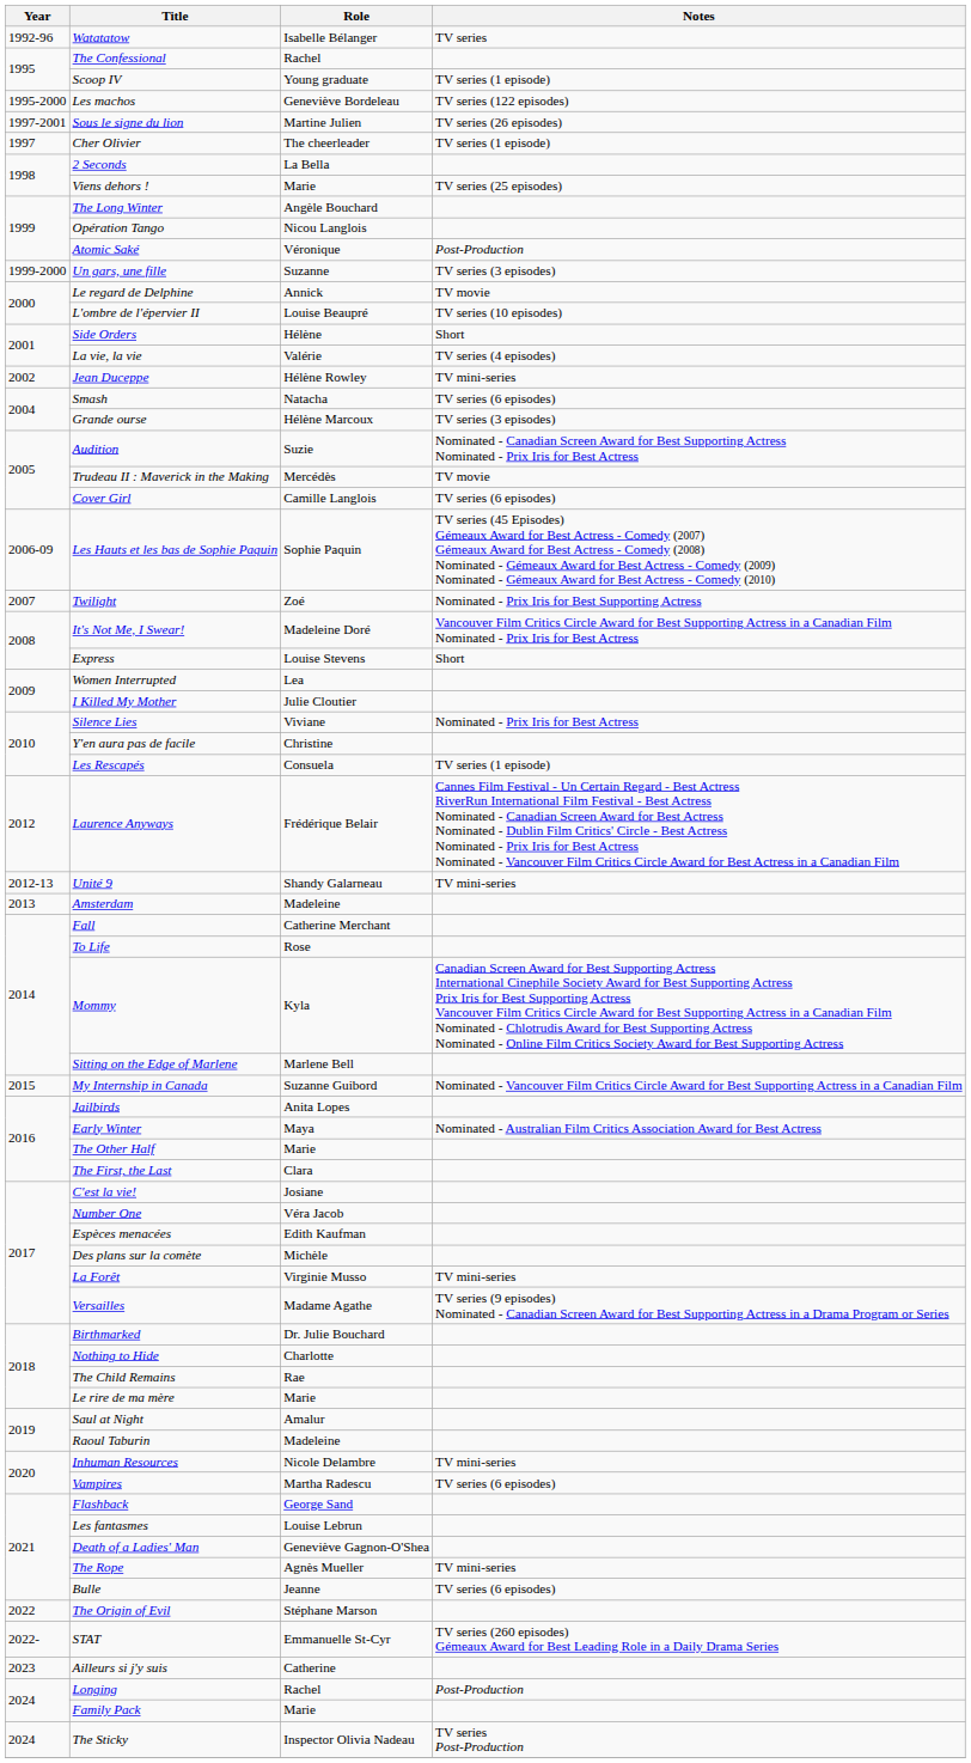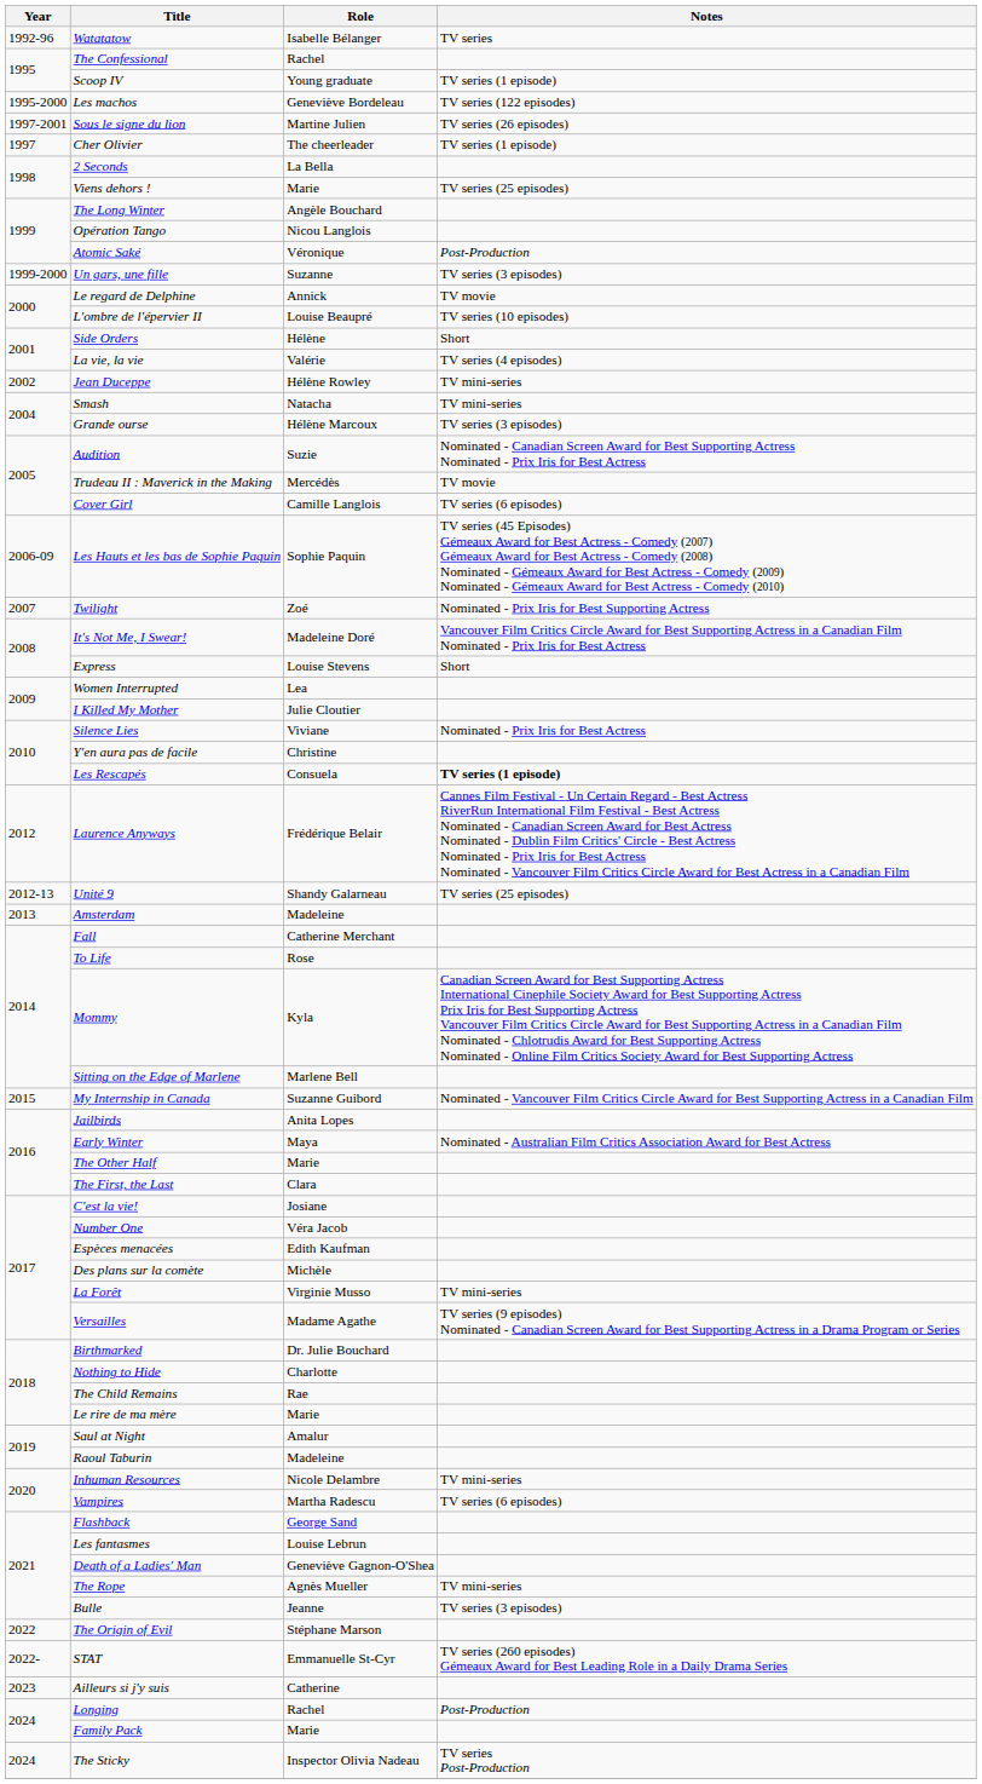 <table class="wikitable">
 <tr>
 <th>Year</th>
 <th>Title</th>
 <th>Role</th>
 <th>Notes</th>
 </tr>
 <tr>
 <td>1992-96</td>
 <td><em><a href='#'>Watatatow</a></em></td>
 <td>Isabelle Bélanger</td>
 <td>TV series</td>
 </tr>
 <tr>
 <td rowspan=2>1995</td>
 <td><em><a href='#'>The Confessional</a></em></td>
 <td>Rachel</td>
 <td></td>
 </tr>
 <tr>
 <td><em>Scoop IV</em></td>
 <td>Young graduate</td>
 <td>TV series (1 episode)</td>
 </tr>
 <tr>
 <td>1995-2000</td>
 <td><em>Les machos</em></td>
 <td>Geneviève Bordeleau</td>
 <td>TV series (122 episodes)</td>
 </tr>
 <tr>
 <td>1997-2001</td>
 <td><em><a href='#'>Sous le signe du lion</a></em></td>
 <td>Martine Julien</td>
 <td>TV series (26 episodes)</td>
 </tr>
 <tr>
 <td>1997</td>
 <td><em>Cher Olivier</em></td>
 <td>The cheerleader</td>
 <td>TV series (1 episode)</td>
 </tr>
 <tr>
 <td rowspan=2>1998</td>
 <td><em><a href='#'>2 Seconds</a></em></td>
 <td>La Bella</td>
 <td></td>
 </tr>
 <tr>
 <td><em>Viens dehors !</em></td>
 <td>Marie</td>
 <td>TV series (25 episodes)</td>
 </tr>
 <tr>
 <td rowspan=3>1999</td>
 <td><em><a href='#'>The Long Winter</a></em></td>
 <td>Angèle Bouchard</td>
 <td></td>
 </tr>
 <tr>
 <td><em>Opération Tango</em></td>
 <td>Nicou Langlois</td>
 <td></td>
 </tr>
 <tr>
 <td><em><a href='#'>Atomic Saké</a></em></td>
 <td>Véronique</td>
 <td><em>Post-Production</em></td>
 </tr>
 <tr>
 <td>1999-2000</td>
 <td><em><a href='#'>Un gars, une fille</a></em></td>
 <td>Suzanne</td>
 <td>TV series (3 episodes)</td>
 </tr>
 <tr>
 <td rowspan=2>2000</td>
 <td><em>Le regard de Delphine</em></td>
 <td>Annick</td>
 <td>TV movie</td>
 </tr>
 <tr>
 <td><em>L'ombre de l'épervier II</em></td>
 <td>Louise Beaupré</td>
 <td>TV series (10 episodes)</td>
 </tr>
 <tr>
 <td rowspan=2>2001</td>
 <td><em><a href='#'>Side Orders</a></em></td>
 <td>Hélène</td>
 <td>Short</td>
 </tr>
 <tr>
 <td><em>La vie, la vie</em></td>
 <td>Valérie</td>
 <td>TV series (4 episodes)</td>
 </tr>
 <tr>
 <td>2002</td>
 <td><em><a href='#'>Jean Duceppe</a></em></td>
 <td>Hélène Rowley</td>
 <td>TV mini-series</td>
 </tr>
 <tr>
 <td rowspan=2>2004</td>
 <td><em>Smash</em></td>
 <td>Natacha</td>
-<td>TV series (6 episodes)</td>
+<td>TV mini-series</td>
 </tr>
 <tr>
 <td><em>Grande ourse</em></td>
 <td>Hélène Marcoux</td>
 <td>TV series (3 episodes)</td>
 </tr>
 <tr>
 <td rowspan=3>2005</td>
 <td><em><a href='#'>Audition</a></em></td>
 <td>Suzie</td>
 <td>Nominated - <a href='#'>Canadian Screen Award for Best Supporting Actress</a> <br> Nominated - <a href='#'>Prix Iris for Best Actress</a></td>
 </tr>
 <tr>
 <td><em>Trudeau II : Maverick in the Making</em></td>
 <td>Mercédès</td>
 <td>TV movie</td>
 </tr>
 <tr>
 <td><em><a href='#'>Cover Girl</a></em></td>
 <td>Camille Langlois</td>
 <td>TV series (6 episodes)</td>
 </tr>
 <tr>
 <td>2006-09</td>
 <td><em><a href='#'>Les Hauts et les bas de Sophie Paquin</a></em></td>
 <td>Sophie Paquin</td>
 <td>TV series (45 Episodes)<br><a href='#'>Gémeaux Award for Best Actress - Comedy</a> (<small>2007</small>)<br><a href='#'>Gémeaux Award for Best Actress - Comedy</a> (<small>2008</small>)<br>Nominated - <a href='#'>Gémeaux Award for Best Actress - Comedy</a> (<small>2009</small>)<br>Nominated - <a href='#'>Gémeaux Award for Best Actress - Comedy</a> (<small>2010</small>)</td>
 </tr>
 <tr>
 <td>2007</td>
 <td><em><a href='#'>Twilight</a></em></td>
 <td>Zoé</td>
 <td>Nominated - <a href='#'>Prix Iris for Best Supporting Actress</a></td>
 </tr>
 <tr>
 <td rowspan=2>2008</td>
 <td><em><a href='#'>It's Not Me, I Swear!</a></em></td>
 <td>Madeleine Doré</td>
 <td><a href='#'>Vancouver Film Critics Circle Award for Best Supporting Actress in a Canadian Film</a><br>Nominated - <a href='#'>Prix Iris for Best Actress</a></td>
 </tr>
 <tr>
 <td><em>Express</em></td>
 <td>Louise Stevens</td>
 <td>Short</td>
 </tr>
 <tr>
 <td rowspan=2>2009</td>
 <td><em>Women Interrupted</em></td>
 <td>Lea</td>
 <td></td>
 </tr>
 <tr>
 <td><em><a href='#'>I Killed My Mother</a></em></td>
 <td>Julie Cloutier</td>
 <td></td>
 </tr>
 <tr>
 <td rowspan=3>2010</td>
 <td><em><a href='#'>Silence Lies</a></em></td>
 <td>Viviane</td>
 <td>Nominated - <a href='#'>Prix Iris for Best Actress</a></td>
 </tr>
 <tr>
 <td><em>Y'en aura pas de facile</em></td>
 <td>Christine</td>
 <td></td>
 </tr>
 <tr>
 <td><em><a href='#'>Les Rescapés</a></em></td>
 <td>Consuela</td>
-<td>TV series (1 episode)</td>
+<td><strong>TV series (1 episode)</strong></td>
 </tr>
 <tr>
 <td>2012</td>
 <td><em><a href='#'>Laurence Anyways</a></em></td>
 <td>Frédérique Belair</td>
 <td><a href='#'>Cannes Film Festival - Un Certain Regard - Best Actress</a><br><a href='#'>RiverRun International Film Festival - Best Actress</a><br>Nominated - <a href='#'>Canadian Screen Award for Best Actress</a><br>Nominated - <a href='#'>Dublin Film Critics' Circle - Best Actress</a><br>Nominated - <a href='#'>Prix Iris for Best Actress</a><br>Nominated - <a href='#'>Vancouver Film Critics Circle Award for Best Actress in a Canadian Film</a></td>
 </tr>
 <tr>
 <td>2012-13</td>
 <td><em><a href='#'>Unité 9</a></em></td>
 <td>Shandy Galarneau</td>
-<td>TV mini-series</td>
+<td>TV series (25 episodes)</td>
 </tr>
 <tr>
 <td>2013</td>
 <td><em><a href='#'>Amsterdam</a></em></td>
 <td>Madeleine</td>
 <td></td>
 </tr>
 <tr>
 <td rowspan=4>2014</td>
 <td><em><a href='#'>Fall</a></em></td>
 <td>Catherine Merchant</td>
 <td></td>
 </tr>
 <tr>
 <td><em><a href='#'>To Life</a></em></td>
 <td>Rose</td>
 <td></td>
 </tr>
 <tr>
 <td><em><a href='#'>Mommy</a></em></td>
 <td>Kyla</td>
 <td><a href='#'>Canadian Screen Award for Best Supporting Actress</a><br><a href='#'>International Cinephile Society Award for Best Supporting Actress</a><br><a href='#'>Prix Iris for Best Supporting Actress</a><br><a href='#'>Vancouver Film Critics Circle Award for Best Supporting Actress in a Canadian Film</a><br>Nominated - <a href='#'>Chlotrudis Award for Best Supporting Actress</a><br>Nominated - <a href='#'>Online Film Critics Society Award for Best Supporting Actress</a></td>
 </tr>
 <tr>
 <td><em><a href='#'>Sitting on the Edge of Marlene</a></em></td>
 <td>Marlene Bell</td>
 <td></td>
 </tr>
 <tr>
 <td>2015</td>
 <td><em><a href='#'>My Internship in Canada</a></em></td>
 <td>Suzanne Guibord</td>
 <td>Nominated - <a href='#'>Vancouver Film Critics Circle Award for Best Supporting Actress in a Canadian Film</a></td>
 </tr>
 <tr>
 <td rowspan=4>2016</td>
 <td><em><a href='#'>Jailbirds</a></em></td>
 <td>Anita Lopes</td>
 <td></td>
 </tr>
 <tr>
 <td><em><a href='#'>Early Winter</a></em></td>
 <td>Maya</td>
 <td>Nominated -  <a href='#'>Australian Film Critics Association Award for Best Actress</a></td>
 </tr>
 <tr>
 <td><em><a href='#'>The Other Half</a></em></td>
 <td>Marie</td>
 <td></td>
 </tr>
 <tr>
 <td><em><a href='#'>The First, the Last</a></em></td>
 <td>Clara</td>
 <td></td>
 </tr>
 <tr>
 <td rowspan=6>2017</td>
 <td><em><a href='#'>C'est la vie!</a></em></td>
 <td>Josiane</td>
 <td></td>
 </tr>
 <tr>
 <td><em><a href='#'>Number One</a></em></td>
 <td>Véra Jacob</td>
 <td></td>
 </tr>
 <tr>
 <td><em>Espèces menacées</em></td>
 <td>Edith Kaufman</td>
 <td></td>
 </tr>
 <tr>
 <td><em>Des plans sur la comète</em></td>
 <td>Michèle</td>
 <td></td>
 </tr>
 <tr>
 <td><em><a href='#'>La Forêt</a></em></td>
 <td>Virginie Musso</td>
 <td>TV mini-series</td>
 </tr>
 <tr>
 <td><em><a href='#'>Versailles</a></em></td>
 <td>Madame Agathe</td>
 <td>TV series (9 episodes)<br>Nominated - <a href='#'>Canadian Screen Award for Best Supporting Actress in a Drama Program or Series</a></td>
 </tr>
 <tr>
 <td rowspan=4>2018</td>
 <td><em><a href='#'>Birthmarked</a></em></td>
 <td>Dr. Julie Bouchard</td>
 <td></td>
 </tr>
 <tr>
 <td><em><a href='#'>Nothing to Hide</a></em></td>
 <td>Charlotte</td>
 <td></td>
 </tr>
 <tr>
 <td><em>The Child Remains</em></td>
 <td>Rae</td>
 <td></td>
 </tr>
 <tr>
 <td><em>Le rire de ma mère</em></td>
 <td>Marie</td>
 <td></td>
 </tr>
 <tr>
 <td rowspan=2>2019</td>
 <td><em>Saul at Night</em></td>
 <td>Amalur</td>
 <td></td>
 </tr>
 <tr>
 <td><em>Raoul Taburin</em></td>
 <td>Madeleine</td>
 <td></td>
 </tr>
 <tr>
 <td rowspan=2>2020</td>
 <td><em><a href='#'>Inhuman Resources</a></em></td>
 <td>Nicole Delambre</td>
 <td>TV mini-series</td>
 </tr>
 <tr>
 <td><em><a href='#'>Vampires</a></em></td>
 <td>Martha Radescu</td>
 <td>TV series (6 episodes)</td>
 </tr>
 <tr>
 <td rowspan=5>2021</td>
 <td><em><a href='#'>Flashback</a></em></td>
 <td><a href='#'>George Sand</a></td>
 <td></td>
 </tr>
 <tr>
 <td><em>Les fantasmes</em></td>
 <td>Louise Lebrun</td>
 <td></td>
 </tr>
 <tr>
 <td><em><a href='#'>Death of a Ladies' Man</a></em></td>
 <td>Geneviève Gagnon-O'Shea</td>
 <td></td>
 </tr>
 <tr>
 <td><em><a href='#'>The Rope</a></em></td>
 <td>Agnès Mueller</td>
 <td>TV mini-series</td>
 </tr>
 <tr>
 <td><em>Bulle</em></td>
 <td>Jeanne</td>
-<td>TV series (6 episodes)</td>
+<td>TV series (3 episodes)</td>
 </tr>
 <tr>
 <td>2022</td>
 <td><em><a href='#'>The Origin of Evil</a></em></td>
 <td>Stéphane Marson</td>
 <td></td>
 </tr>
 <tr>
 <td>2022-</td>
 <td><em>STAT</em></td>
 <td>Emmanuelle St-Cyr</td>
 <td>TV series (260 episodes)<br><a href='#'>Gémeaux Award for Best Leading Role in a Daily Drama Series</a></td>
 </tr>
 <tr>
 <td>2023</td>
 <td><em>Ailleurs si j'y suis</em></td>
 <td>Catherine</td>
 <td></td>
 </tr>
 <tr>
 <td rowspan=2>2024</td>
 <td><em><a href='#'>Longing</a></em></td>
 <td>Rachel</td>
 <td><em>Post-Production</em></td>
 </tr>
 <tr>
 <td><em><a href='#'>Family Pack</a></em></td>
 <td>Marie</td>
 <td></td>
 </tr>
 <tr>
 <td>2024</td>
 <td><em>The Sticky</em></td>
 <td>Inspector Olivia Nadeau</td>
 <td>TV series<br><em>Post-Production</em></td>
 </tr>
 <tr>
 </tr>
 </table>
